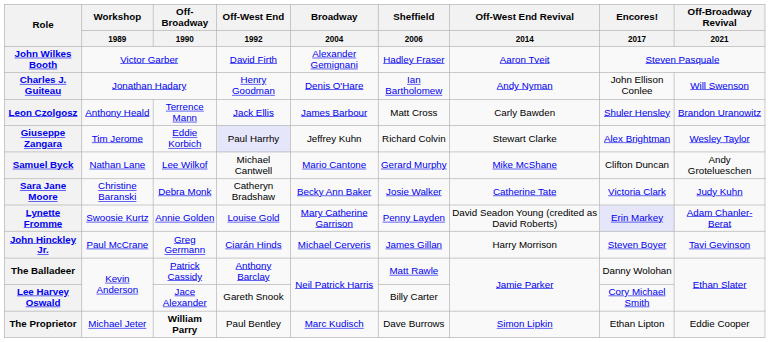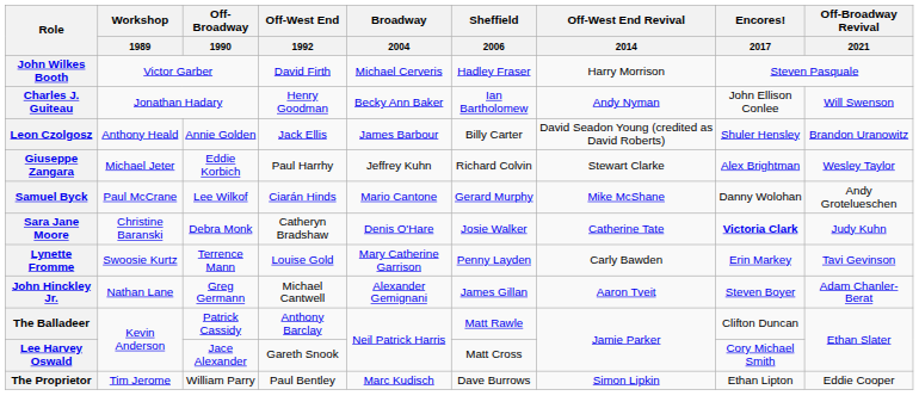 <table class="wikitable plainrowheaders">
 <tr>
 <th scope="col" rowspan="2">Role</th>
 <th scope="col">Workshop</th>
 <th scope="col">Off-Broadway</th>
 <th scope="col">Off-West End</th>
 <th scope="col">Broadway</th>
 <th scope="col">Sheffield</th>
 <th scope="col">Off-West End Revival</th>
 <th scope="col">Encores!</th>
 <th scope="col">Off-Broadway Revival</th>
 </tr>
 <tr>
 <th scope="col"><small>1989</small></th>
 <th scope="col"><small>1990</small></th>
 <th scope="col"><small>1992</small></th>
 <th scope="col"><small>2004</small></th>
 <th scope="col"><small>2006</small></th>
 <th scope="col"><small>2014</small></th>
 <th scope="col"><small>2017</small></th>
 <th scope="col"><small>2021</small></th>
 </tr>
 <tr>
 <th><a href='#'>John Wilkes Booth</a></th>
 <td style="text-align:center;" colspan="2"><a href='#'>Victor Garber</a></td>
 <td style="text-align:center;"><a href='#'>David Firth</a></td>
-<td style="text-align:center;"><a href='#'>Alexander Gemignani</a></td>
+<td style="text-align:center;"><a href='#'>Michael Cerveris</a></td>
 <td style="text-align:center;"><a href='#'>Hadley Fraser</a></td>
-<td style="text-align:center;"><a href='#'>Aaron Tveit</a></td>
+<td style="text-align:center;">Harry Morrison</td>
 <td colspan=2 style="text-align:center;"><a href='#'>Steven Pasquale</a></td>
 </tr>
 <tr>
 <th><a href='#'>Charles J. Guiteau</a></th>
 <td style="text-align:center;" colspan="2"><a href='#'>Jonathan Hadary</a></td>
 <td style="text-align:center;"><a href='#'>Henry Goodman</a></td>
-<td style="text-align:center;"><a href='#'>Denis O'Hare</a></td>
+<td style="text-align:center;"><a href='#'>Becky Ann Baker</a></td>
 <td style="text-align:center;"><a href='#'>Ian Bartholomew</a></td>
 <td style="text-align:center;"><a href='#'>Andy Nyman</a></td>
 <td style="text-align:center;">John Ellison Conlee</td>
 <td style="text-align:center;"><a href='#'>Will Swenson</a></td>
 </tr>
 <tr>
 <th><a href='#'>Leon Czolgosz</a></th>
 <td style="text-align:center;"><a href='#'>Anthony Heald</a></td>
-<td style="text-align:center;"><a href='#'>Terrence Mann</a></td>
+<td style="text-align:center;"><a href='#'>Annie Golden</a></td>
 <td style="text-align:center;"><a href='#'>Jack Ellis</a></td>
 <td style="text-align:center;"><a href='#'>James Barbour</a></td>
-<td style="text-align:center;">Matt Cross</td>
-<td style="text-align:center;">Carly Bawden</td>
+<td style="text-align:center;">Billy Carter</td>
+<td style="text-align:center;">David Seadon Young (credited as David Roberts)</td>
 <td style="text-align:center;"><a href='#'>Shuler Hensley</a></td>
 <td style="text-align:center;"><a href='#'>Brandon Uranowitz</a></td>
 </tr>
 <tr>
 <th><a href='#'>Giuseppe Zangara</a></th>
-<td style="text-align:center;"><a href='#'>Tim Jerome</a></td>
+<td style="text-align:center;"><a href='#'>Michael Jeter</a></td>
 <td style="text-align:center;"><a href='#'>Eddie Korbich</a></td>
-<td style="background: lavender; text-align:center;">Paul Harrhy</td>
+<td style="text-align:center;">Paul Harrhy</td>
 <td style="text-align:center;">Jeffrey Kuhn</td>
 <td style="text-align:center;">Richard Colvin</td>
 <td style="text-align:center;">Stewart Clarke</td>
 <td style="text-align:center;"><a href='#'>Alex Brightman</a></td>
 <td style="text-align:center;"><a href='#'>Wesley Taylor</a></td>
 </tr>
 <tr>
 <th><a href='#'>Samuel Byck</a></th>
-<td style="text-align:center;"><a href='#'>Nathan Lane</a></td>
+<td style="text-align:center;"><a href='#'>Paul McCrane</a></td>
 <td style="text-align:center;"><a href='#'>Lee Wilkof</a></td>
-<td style="text-align:center;">Michael Cantwell</td>
+<td style="text-align:center;"><a href='#'>Ciarán Hinds</a></td>
 <td style="text-align:center;"><a href='#'>Mario Cantone</a></td>
 <td style="text-align:center;"><a href='#'>Gerard Murphy</a></td>
 <td style="text-align:center;"><a href='#'>Mike McShane</a></td>
-<td style="text-align:center;">Clifton Duncan</td>
+<td style="text-align:center;">Danny Wolohan</td>
 <td style="text-align:center;">Andy Grotelueschen</td>
 </tr>
 <tr>
 <th><a href='#'>Sara Jane Moore</a></th>
 <td style="text-align:center;"><a href='#'>Christine Baranski</a></td>
 <td style="text-align:center;"><a href='#'>Debra Monk</a></td>
 <td style="text-align:center;">Catheryn Bradshaw</td>
-<td style="text-align:center;"><a href='#'>Becky Ann Baker</a></td>
+<td style="text-align:center;"><a href='#'>Denis O'Hare</a></td>
 <td style="text-align:center;"><a href='#'>Josie Walker</a></td>
 <td style="text-align:center;"><a href='#'>Catherine Tate</a></td>
-<td style="text-align:center;"><a href='#'>Victoria Clark</a></td>
+<td style="text-align:center;"><strong><a href='#'>Victoria Clark</a></strong></td>
 <td style="text-align:center;"><a href='#'>Judy Kuhn</a></td>
 </tr>
 <tr>
 <th><a href='#'>Lynette Fromme</a></th>
 <td style="text-align:center;"><a href='#'>Swoosie Kurtz</a></td>
-<td style="text-align:center;"><a href='#'>Annie Golden</a></td>
+<td style="text-align:center;"><a href='#'>Terrence Mann</a></td>
 <td style="text-align:center;"><a href='#'>Louise Gold</a></td>
 <td style="text-align:center;"><a href='#'>Mary Catherine Garrison</a></td>
 <td style="text-align:center;"><a href='#'>Penny Layden</a></td>
-<td style="text-align:center;">David Seadon Young (credited as David Roberts)</td>
-<td style="background: lavender; text-align:center;"><a href='#'>Erin Markey</a></td>
-<td style="text-align:center;"><a href='#'>Adam Chanler-Berat</a></td>
+<td style="text-align:center;">Carly Bawden</td>
+<td style="text-align:center;"><a href='#'>Erin Markey</a></td>
+<td style="text-align:center;"><a href='#'>Tavi Gevinson</a></td>
 </tr>
 <tr>
 <th><a href='#'>John Hinckley Jr.</a></th>
-<td style="text-align:center;"><a href='#'>Paul McCrane</a></td>
+<td style="text-align:center;"><a href='#'>Nathan Lane</a></td>
 <td style="text-align:center;"><a href='#'>Greg Germann</a></td>
-<td style="text-align:center;"><a href='#'>Ciarán Hinds</a></td>
-<td style="text-align:center;"><a href='#'>Michael Cerveris</a></td>
+<td style="text-align:center;">Michael Cantwell</td>
+<td style="text-align:center;"><a href='#'>Alexander Gemignani</a></td>
 <td style="text-align:center;"><a href='#'>James Gillan</a></td>
-<td style="text-align:center;">Harry Morrison</td>
+<td style="text-align:center;"><a href='#'>Aaron Tveit</a></td>
 <td style="text-align:center;"><a href='#'>Steven Boyer</a></td>
-<td style="text-align:center;"><a href='#'>Tavi Gevinson</a></td>
+<td style="text-align:center;"><a href='#'>Adam Chanler-Berat</a></td>
 </tr>
 <tr>
 <th>The Balladeer</th>
 <td rowspan="2" style="text-align:center;"><a href='#'>Kevin Anderson</a></td>
 <td style="text-align:center;"><a href='#'>Patrick Cassidy</a></td>
 <td style="text-align:center;"><a href='#'>Anthony Barclay</a></td>
 <td rowspan="2" style="text-align:center;"><a href='#'>Neil Patrick Harris</a></td>
 <td style="text-align:center;"><a href='#'>Matt Rawle</a></td>
 <td rowspan="2" style="text-align:center;"><a href='#'>Jamie Parker</a></td>
-<td style="text-align:center;">Danny Wolohan</td>
+<td style="text-align:center;">Clifton Duncan</td>
 <td rowspan="2" style="text-align:center;"><a href='#'>Ethan Slater</a></td>
 </tr>
 <tr>
 <th><a href='#'>Lee Harvey Oswald</a></th>
 <td style="text-align:center;"><a href='#'>Jace Alexander</a></td>
 <td style="text-align:center;">Gareth Snook</td>
-<td style="text-align:center;">Billy Carter</td>
+<td style="text-align:center;">Matt Cross</td>
 <td style="text-align:center;"><a href='#'>Cory Michael Smith</a></td>
 </tr>
 <tr>
 <th>The Proprietor</th>
-<td style="text-align:center;"><a href='#'>Michael Jeter</a></td>
-<td style="text-align:center;"><strong>William Parry</strong></td>
+<td style="text-align:center;"><a href='#'>Tim Jerome</a></td>
+<td style="text-align:center;">William Parry</td>
 <td style="text-align:center;">Paul Bentley</td>
 <td style="text-align:center;"><a href='#'>Marc Kudisch</a></td>
 <td style="text-align:center;">Dave Burrows</td>
 <td style="text-align:center;"><a href='#'>Simon Lipkin</a></td>
 <td style="text-align:center;">Ethan Lipton</td>
 <td style="text-align:center;">Eddie Cooper</td>
 </tr>
 </table>
